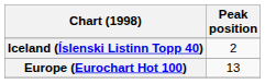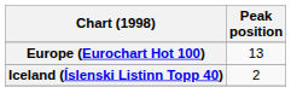 <table class="wikitable sortable plainrowheaders" style="text-align:center">
 <tr>
 <th scope="col">Chart (1998)</th>
 <th scope="col">Peak<br>position</th>
 </tr>
 <tr>
 </tr>
 <tr>
 </tr>
 <tr>
 </tr>
 <tr>
 </tr>
 <tr>
 </tr>
 <tr>
-<th scope="row">Iceland (<a href='#'>Íslenski Listinn Topp 40</a>)</th>
-<td>2</td>
+<th scope="row">Europe (<a href='#'>Eurochart Hot 100</a>)</th>
+<td>13</td>
 </tr>
 <tr>
 </tr>
 <tr>
-<th scope="row">Europe (<a href='#'>Eurochart Hot 100</a>)</th>
-<td>13</td>
+<th scope="row">Iceland (<a href='#'>Íslenski Listinn Topp 40</a>)</th>
+<td>2</td>
 </tr>
 <tr>
 </tr>
 <tr>
 </tr>
 <tr>
 </tr>
 <tr>
 </tr>
 <tr>
 </tr>
 <tr>
 </tr>
 <tr>
 </tr>
 <tr>
 </tr>
 <tr>
 </tr>
 <tr>
 </tr>
 <tr>
 </tr>
 <tr>
 </tr>
 <tr>
 </tr>
 <tr>
 </tr>
 <tr>
 </tr>
 <tr>
 </tr>
 </table>
